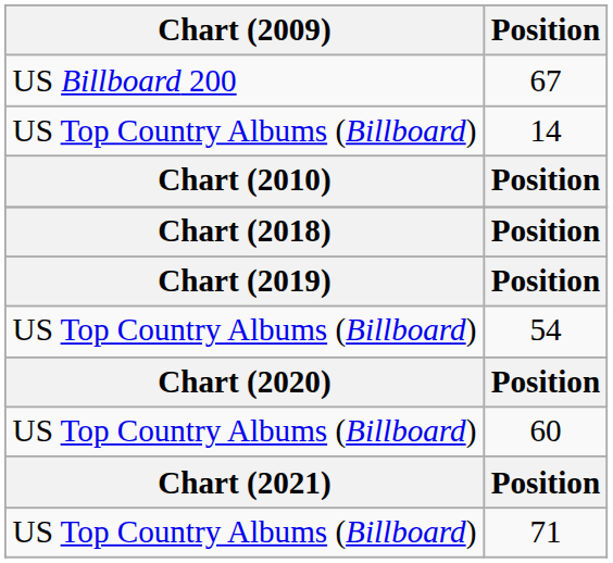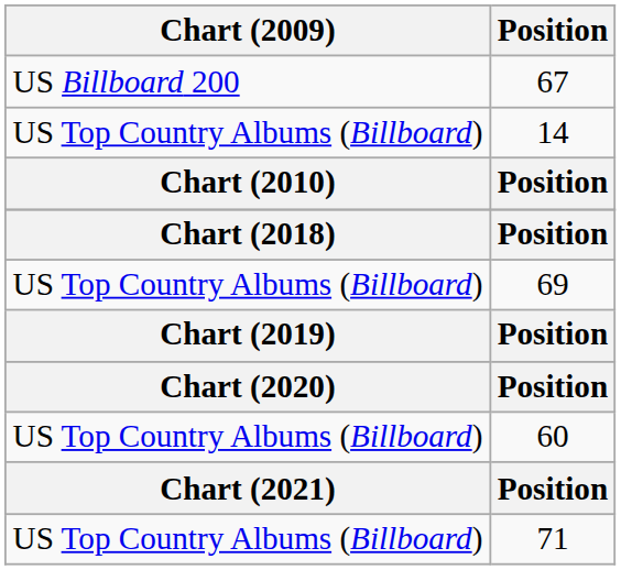 <table class="wikitable">
 <tr>
 <th>Chart (2009)</th>
 <th>Position</th>
 </tr>
 <tr>
 <td>US <a href='#'><em>Billboard</em> 200</a></td>
 <td align="center">67</td>
 </tr>
 <tr>
 <td>US <a href='#'>Top Country Albums</a> (<em><a href='#'>Billboard</a></em>)</td>
 <td align="center">14</td>
 </tr>
 <tr>
 <th>Chart (2010)</th>
 <th>Position</th>
 </tr>
 <tr>
 </tr>
 <tr>
 </tr>
 <tr>
 <th>Chart (2018)</th>
 <th>Position</th>
 </tr>
 <tr>
+<td>US <a href='#'>Top Country Albums</a> (<em><a href='#'>Billboard</a></em>)</td>
+<td align="center">69</td>
+</tr>
+<tr>
 <th>Chart (2019)</th>
 <th>Position</th>
-</tr>
-<tr>
-<td>US <a href='#'>Top Country Albums</a> (<em><a href='#'>Billboard</a></em>)</td>
-<td align="center">54</td>
 </tr>
 <tr>
 <th>Chart (2020)</th>
 <th>Position</th>
 </tr>
 <tr>
 <td>US <a href='#'>Top Country Albums</a> (<em><a href='#'>Billboard</a></em>)</td>
 <td align="center">60</td>
 </tr>
 <tr>
 <th>Chart (2021)</th>
 <th>Position</th>
 </tr>
 <tr>
 <td>US <a href='#'>Top Country Albums</a> (<em><a href='#'>Billboard</a></em>)</td>
 <td align="center">71</td>
 </tr>
 </table>
